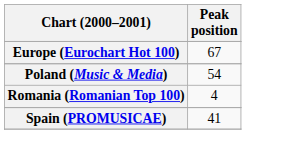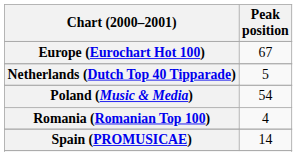 <table class="wikitable sortable plainrowheaders" style="text-align:center">
 <tr>
 <th>Chart (2000–2001)</th>
 <th>Peak<br>position</th>
 </tr>
 <tr>
 </tr>
 <tr>
 </tr>
 <tr>
 </tr>
 <tr>
 <th scope="row">Europe (<a href='#'>Eurochart Hot 100</a>)</th>
 <td>67</td>
 </tr>
 <tr>
 </tr>
 <tr>
 </tr>
 <tr>
 </tr>
 <tr>
 </tr>
 <tr>
+<th scope="row">Netherlands (<a href='#'>Dutch Top 40 Tipparade</a>)</th>
+<td>5</td>
+</tr>
+<tr>
 </tr>
 <tr>
 </tr>
 <tr>
 <th scope="row">Poland (<em><a href='#'>Music & Media</a></em>)</th>
 <td>54</td>
 </tr>
 <tr>
 <th scope="row">Romania (<a href='#'>Romanian Top 100</a>)</th>
 <td>4</td>
 </tr>
 <tr>
 </tr>
 <tr>
 <th scope="row">Spain (<a href='#'>PROMUSICAE</a>)</th>
-<td>41</td>
+<td>14</td>
 </tr>
 <tr>
 </tr>
 <tr>
 </tr>
 <tr>
 </tr>
 </table>
